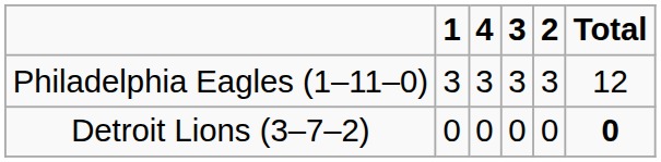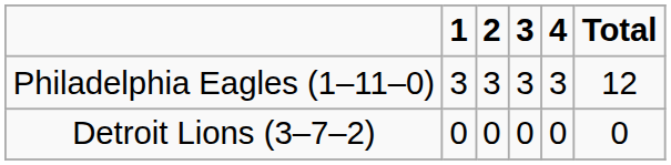 <table class="wikitable" 80%>
 <tr>
 <td></td>
 <td><strong>1</strong></td>
+<td><strong>2</strong></td>
+<td><strong>3</strong></td>
 <td><strong>4</strong></td>
-<td><strong>3</strong></td>
-<td><strong>2</strong></td>
 <td><strong>Total</strong></td>
 </tr>
 <tr style="text-align:center;" bgcolor="">
 <td>Philadelphia Eagles (1–11–0)</td>
 <td>3</td>
 <td>3</td>
 <td>3</td>
 <td>3</td>
 <td>12</td>
 </tr>
 <tr style="text-align:center;" bgcolor="">
 <td>Detroit Lions (3–7–2)</td>
 <td>0</td>
 <td>0</td>
 <td>0</td>
 <td>0</td>
-<td><strong>0</strong></td>
+<td>0</td>
 </tr>
 </table>
